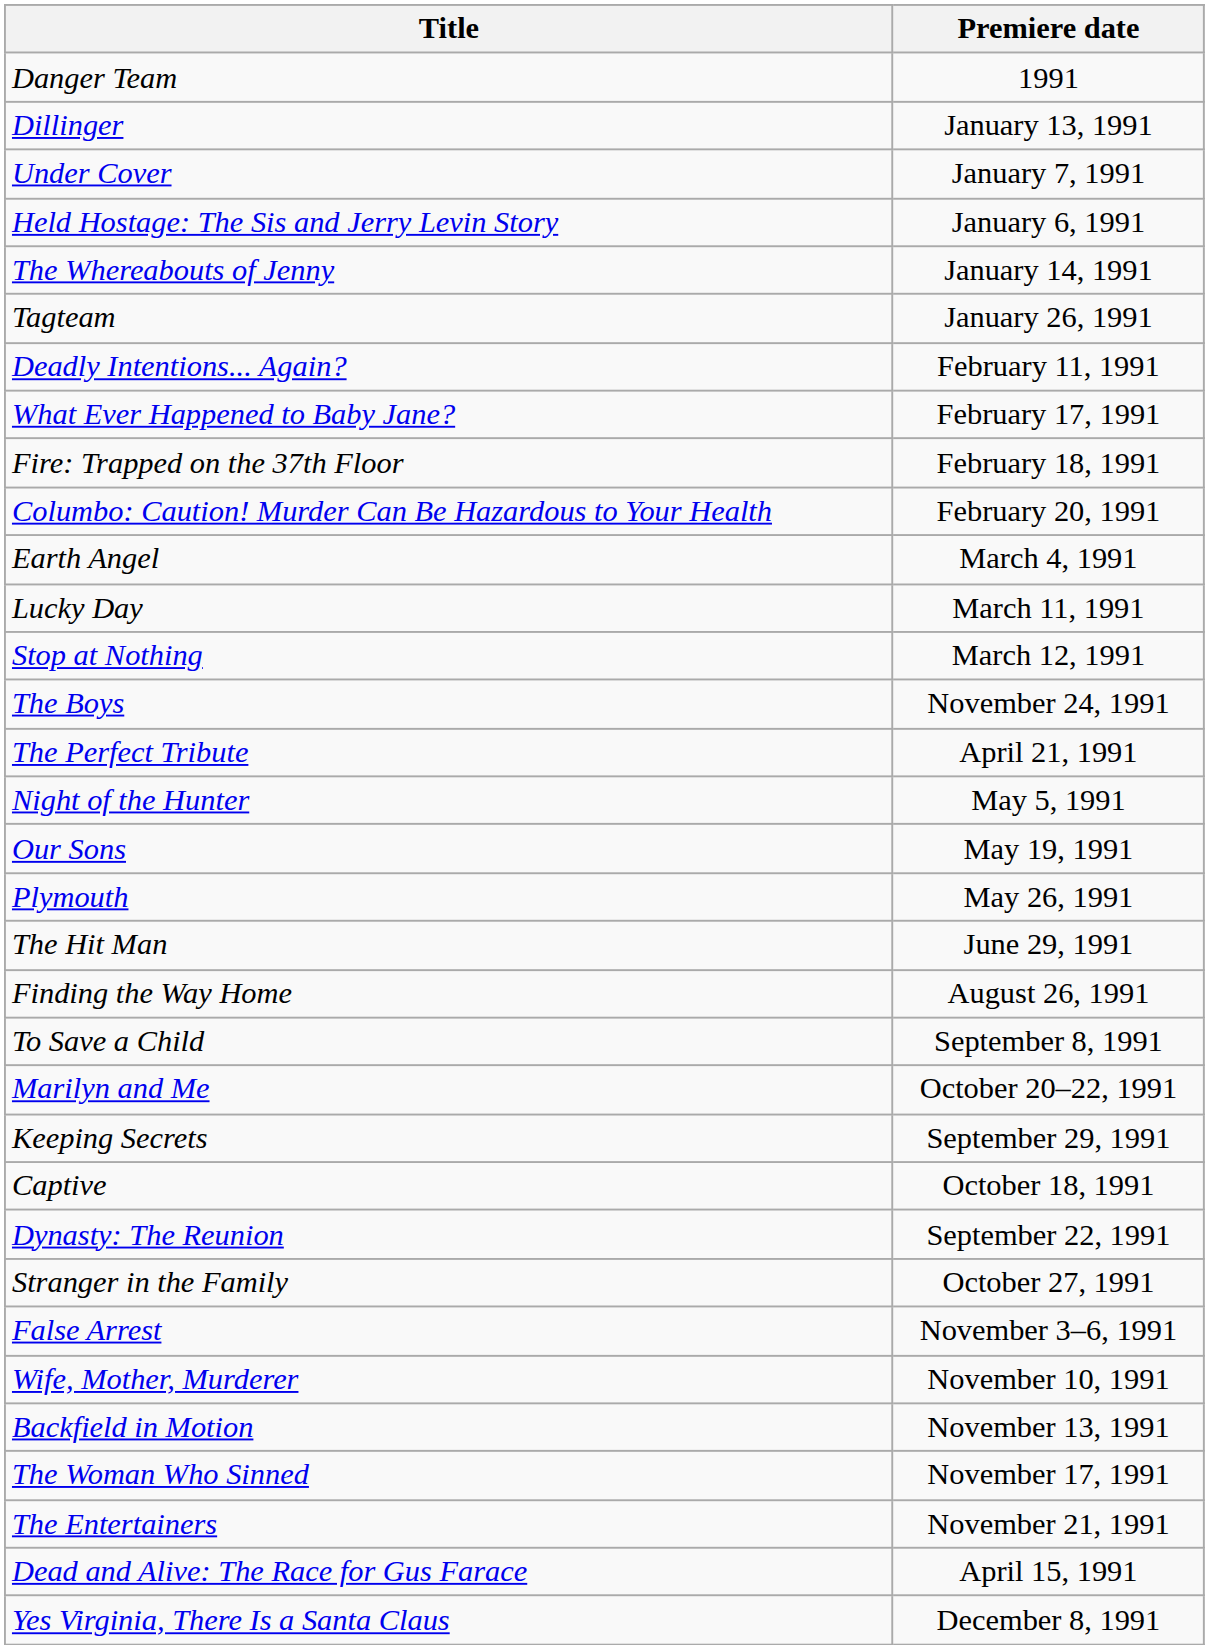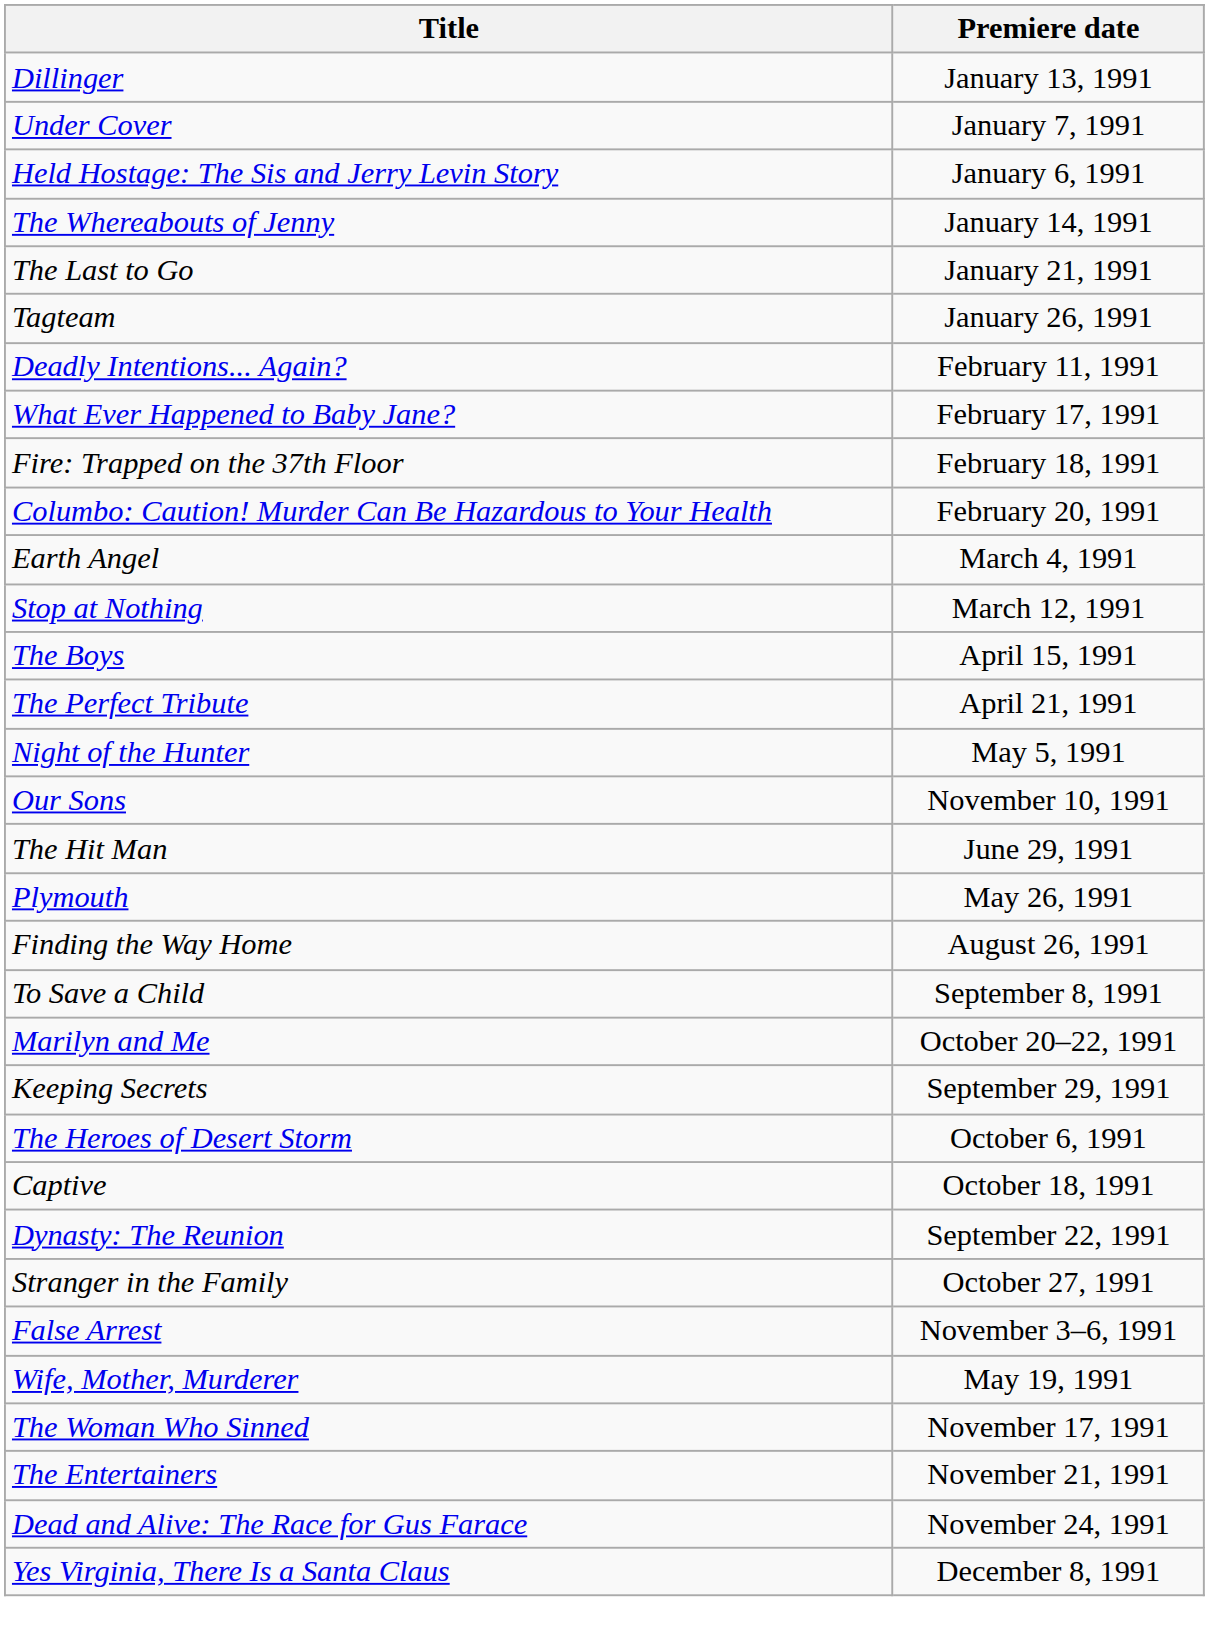 <table class="wikitable plainrowheaders sortable" style="width:50%;text-align:center;">
 <tr>
 <th scope="col" style="width:40%;">Title</th>
 <th scope="col" style="width:14%;">Premiere date</th>
-</tr>
-<tr>
-<td scope="row" style="text-align:left;"><em>Danger Team</em></td>
-<td>1991</td>
 </tr>
 <tr>
 <td scope="row" style="text-align:left;"><em><a href='#'>Dillinger</a></em></td>
 <td>January 13, 1991</td>
 </tr>
 <tr>
 <td scope="row" style="text-align:left;"><em><a href='#'>Under Cover</a></em></td>
 <td>January 7, 1991</td>
 </tr>
 <tr>
 <td scope="row" style="text-align:left;"><em><a href='#'>Held Hostage: The Sis and Jerry Levin Story</a></em></td>
 <td>January 6, 1991</td>
 </tr>
 <tr>
 <td scope="row" style="text-align:left;"><em><a href='#'>The Whereabouts of Jenny</a></em></td>
 <td>January 14, 1991</td>
+</tr>
+<tr>
+<td scope="row" style="text-align:left;"><em>The Last to Go</em></td>
+<td>January 21, 1991</td>
 </tr>
 <tr>
 <td scope="row" style="text-align:left;"><em>Tagteam</em></td>
 <td>January 26, 1991</td>
 </tr>
 <tr>
 <td scope="row" style="text-align:left;"><em><a href='#'>Deadly Intentions... Again?</a></em></td>
 <td>February 11, 1991</td>
 </tr>
 <tr>
 <td scope="row" style="text-align:left;"><em><a href='#'>What Ever Happened to Baby Jane?</a></em></td>
 <td>February 17, 1991</td>
 </tr>
 <tr>
 <td scope="row" style="text-align:left;"><em>Fire: Trapped on the 37th Floor</em></td>
 <td>February 18, 1991</td>
 </tr>
 <tr>
 <td scope="row" style="text-align:left;"><em><a href='#'>Columbo: Caution! Murder Can Be Hazardous to Your Health</a></em></td>
 <td>February 20, 1991</td>
 </tr>
 <tr>
 <td scope="row" style="text-align:left;"><em>Earth Angel</em></td>
 <td>March 4, 1991</td>
 </tr>
 <tr>
-<td scope="row" style="text-align:left;"><em>Lucky Day</em></td>
-<td>March 11, 1991</td>
-</tr>
-<tr>
 <td scope="row" style="text-align:left;"><em><a href='#'>Stop at Nothing</a></em></td>
 <td>March 12, 1991</td>
 </tr>
 <tr>
 <td scope="row" style="text-align:left;"><em><a href='#'>The Boys</a></em></td>
-<td>November 24, 1991</td>
+<td>April 15, 1991</td>
 </tr>
 <tr>
 <td scope="row" style="text-align:left;"><em><a href='#'>The Perfect Tribute</a></em></td>
 <td>April 21, 1991</td>
 </tr>
 <tr>
 <td scope="row" style="text-align:left;"><em><a href='#'>Night of the Hunter</a></em></td>
 <td>May 5, 1991</td>
 </tr>
 <tr>
 <td scope="row" style="text-align:left;"><em><a href='#'>Our Sons</a></em></td>
-<td>May 19, 1991</td>
+<td>November 10, 1991</td>
+</tr>
+<tr>
+<td scope="row" style="text-align:left;"><em>The Hit Man</em></td>
+<td>June 29, 1991</td>
 </tr>
 <tr>
 <td scope="row" style="text-align:left;"><em><a href='#'>Plymouth</a></em></td>
 <td>May 26, 1991</td>
-</tr>
-<tr>
-<td scope="row" style="text-align:left;"><em>The Hit Man</em></td>
-<td>June 29, 1991</td>
 </tr>
 <tr>
 <td scope="row" style="text-align:left;"><em>Finding the Way Home</em></td>
 <td>August 26, 1991</td>
 </tr>
 <tr>
 <td scope="row" style="text-align:left;"><em>To Save a Child</em></td>
 <td>September 8, 1991</td>
 </tr>
 <tr>
 <td scope="row" style="text-align:left;"><em><a href='#'>Marilyn and Me</a></em></td>
 <td>October 20–22, 1991</td>
 </tr>
 <tr>
 <td scope="row" style="text-align:left;"><em>Keeping Secrets</em></td>
 <td>September 29, 1991</td>
+</tr>
+<tr>
+<td scope="row" style="text-align:left;"><em><a href='#'>The Heroes of Desert Storm</a></em></td>
+<td>October 6, 1991</td>
 </tr>
 <tr>
 <td scope="row" style="text-align:left;"><em>Captive</em></td>
 <td>October 18, 1991</td>
 </tr>
 <tr>
 <td scope="row" style="text-align:left;"><em><a href='#'>Dynasty: The Reunion</a></em></td>
 <td>September 22, 1991</td>
 </tr>
 <tr>
 <td scope="row" style="text-align:left;"><em>Stranger in the Family</em></td>
 <td>October 27, 1991</td>
 </tr>
 <tr>
 <td scope="row" style="text-align:left;"><em><a href='#'>False Arrest</a></em></td>
 <td>November 3–6, 1991</td>
 </tr>
 <tr>
 <td scope="row" style="text-align:left;"><em><a href='#'>Wife, Mother, Murderer</a></em></td>
-<td>November 10, 1991</td>
-</tr>
-<tr>
-<td scope="row" style="text-align:left;"><em><a href='#'>Backfield in Motion</a></em></td>
-<td>November 13, 1991</td>
+<td>May 19, 1991</td>
 </tr>
 <tr>
 <td scope="row" style="text-align:left;"><em><a href='#'>The Woman Who Sinned</a></em></td>
 <td>November 17, 1991</td>
 </tr>
 <tr>
 <td scope="row" style="text-align:left;"><em><a href='#'>The Entertainers</a></em></td>
 <td>November 21, 1991</td>
 </tr>
 <tr>
 <td scope="row" style="text-align:left;"><em><a href='#'>Dead and Alive: The Race for Gus Farace</a></em></td>
-<td>April 15, 1991</td>
+<td>November 24, 1991</td>
 </tr>
 <tr>
 <td scope="row" style="text-align:left;"><em><a href='#'>Yes Virginia, There Is a Santa Claus</a></em></td>
 <td>December 8, 1991</td>
 </tr>
 </table>
